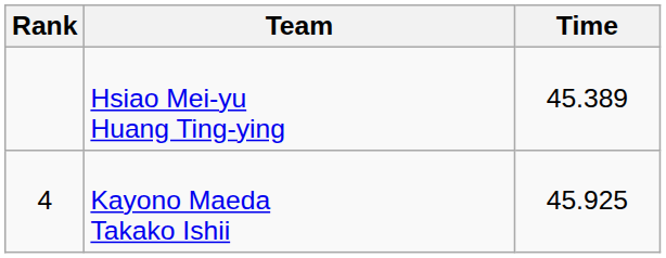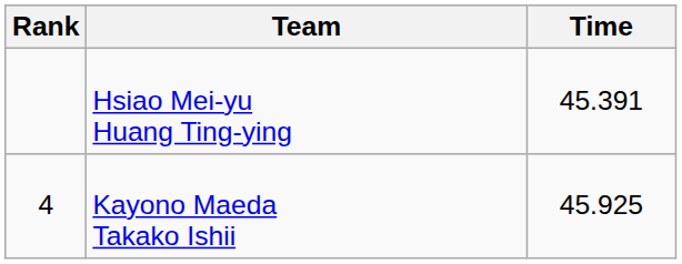 <table class=wikitable style="text-align:center">
 <tr>
 <th width=40>Rank</th>
 <th width=250>Team</th>
 <th width=80>Time</th>
 </tr>
 <tr>
 <td></td>
 <td align=left><br><a href='#'>Hsiao Mei-yu</a><br><a href='#'>Huang Ting-ying</a></td>
-<td>45.389</td>
+<td>45.391</td>
 </tr>
 <tr>
 <td>4</td>
 <td align=left><br><a href='#'>Kayono Maeda</a><br><a href='#'>Takako Ishii</a></td>
 <td>45.925</td>
 </tr>
 </table>
